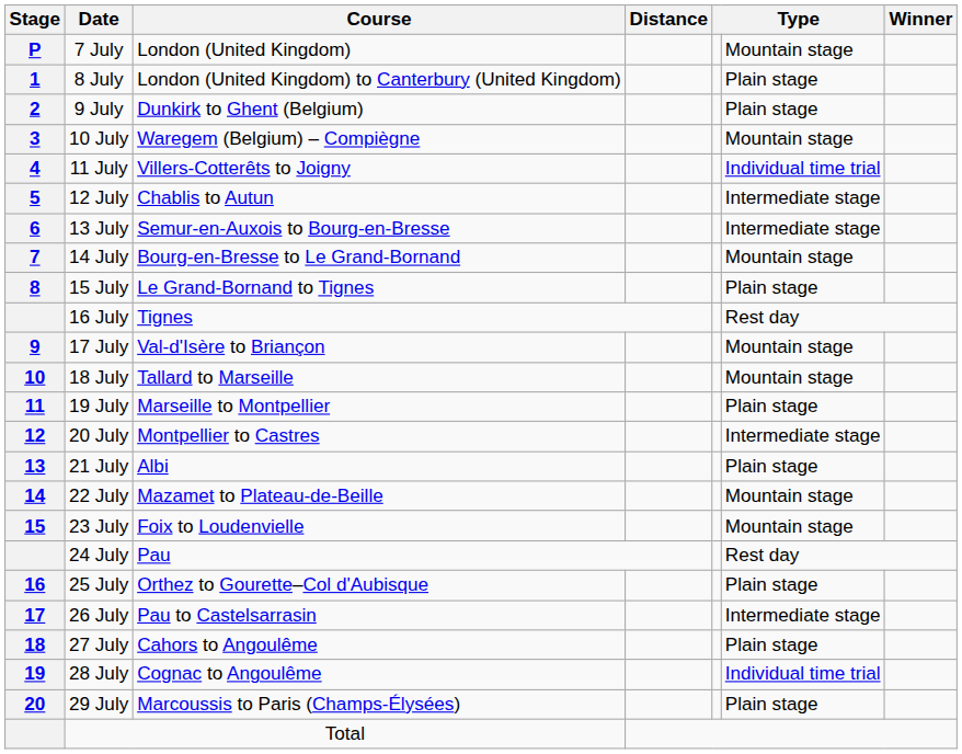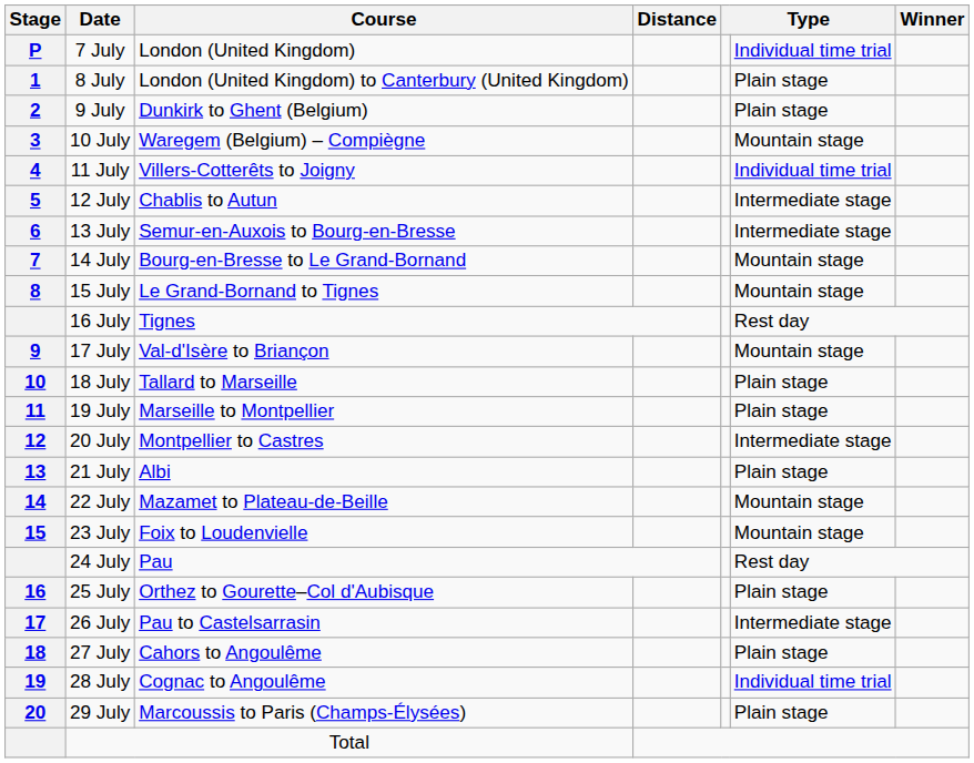 <table class="wikitable">
 <tr>
 <th scope="col">Stage</th>
 <th scope="col">Date</th>
 <th scope="col">Course</th>
 <th scope="col">Distance</th>
 <th scope="col" colspan="2">Type</th>
 <th scope="col">Winner</th>
 </tr>
 <tr>
 <th style="text-align:center"><a href='#'>P</a></th>
 <td style="text-align:center;">7 July</td>
 <td>London (United Kingdom)</td>
 <td style="text-align:center;"></td>
 <td style="text-align:center;"></td>
-<td>Mountain stage</td>
+<td><a href='#'>Individual time trial</a></td>
 <td></td>
 </tr>
 <tr>
 <th style="text-align:center"><a href='#'>1</a></th>
 <td style="text-align:center;">8 July</td>
 <td>London (United Kingdom) to <a href='#'>Canterbury</a> (United Kingdom)</td>
 <td style="text-align:center;"></td>
 <td style="text-align:center;"></td>
 <td>Plain stage</td>
 <td></td>
 </tr>
 <tr>
 <th style="text-align:center"><a href='#'>2</a></th>
 <td style="text-align:center;">9 July</td>
 <td><a href='#'>Dunkirk</a> to <a href='#'>Ghent</a> (Belgium)</td>
 <td style="text-align:center;"></td>
 <td style="text-align:center;"></td>
 <td>Plain stage</td>
 <td></td>
 </tr>
 <tr>
 <th style="text-align:center"><a href='#'>3</a></th>
 <td style="text-align:center;">10 July</td>
 <td><a href='#'>Waregem</a> (Belgium) – <a href='#'>Compiègne</a></td>
 <td style="text-align:center;"></td>
 <td style="text-align:center;"></td>
 <td>Mountain stage</td>
 <td></td>
 </tr>
 <tr>
 <th style="text-align:center"><a href='#'>4</a></th>
 <td style="text-align:center;">11 July</td>
 <td><a href='#'>Villers-Cotterêts</a> to <a href='#'>Joigny</a></td>
 <td style="text-align:center;"></td>
 <td style="text-align:center;"></td>
 <td><a href='#'>Individual time trial</a></td>
 <td></td>
 </tr>
 <tr>
 <th style="text-align:center"><a href='#'>5</a></th>
 <td style="text-align:center;">12 July</td>
 <td><a href='#'>Chablis</a> to <a href='#'>Autun</a></td>
 <td style="text-align:center;"></td>
 <td style="text-align:center;"></td>
 <td>Intermediate stage</td>
 <td></td>
 </tr>
 <tr>
 <th style="text-align:center"><a href='#'>6</a></th>
 <td style="text-align:center;">13 July</td>
 <td><a href='#'>Semur-en-Auxois</a> to <a href='#'>Bourg-en-Bresse</a></td>
 <td style="text-align:center;"></td>
 <td style="text-align:center;"></td>
 <td>Intermediate stage</td>
 <td></td>
 </tr>
 <tr>
 <th style="text-align:center"><a href='#'>7</a></th>
 <td style="text-align:center;">14 July</td>
 <td><a href='#'>Bourg-en-Bresse</a> to <a href='#'>Le Grand-Bornand</a></td>
 <td style="text-align:center;"></td>
 <td style="text-align:center;"></td>
 <td>Mountain stage</td>
 <td></td>
 </tr>
 <tr>
 <th style="text-align:center"><a href='#'>8</a></th>
 <td style="text-align:center;">15 July</td>
 <td><a href='#'>Le Grand-Bornand</a> to <a href='#'>Tignes</a></td>
 <td style="text-align:center;"></td>
 <td style="text-align:center;"></td>
-<td>Plain stage</td>
+<td>Mountain stage</td>
 <td></td>
 </tr>
 <tr>
 <th scope="row"></th>
 <td style="text-align:center;">16 July</td>
 <td colspan="2"><a href='#'>Tignes</a></td>
 <td></td>
 <td colspan="2">Rest day</td>
 </tr>
 <tr>
 <th style="text-align:center"><a href='#'>9</a></th>
 <td style="text-align:center;">17 July</td>
 <td><a href='#'>Val-d'Isère</a> to <a href='#'>Briançon</a></td>
 <td style="text-align:center;"></td>
 <td style="text-align:center;"></td>
 <td>Mountain stage</td>
 <td></td>
 </tr>
 <tr>
 <th style="text-align:center"><a href='#'>10</a></th>
 <td style="text-align:center;">18 July</td>
 <td><a href='#'>Tallard</a> to <a href='#'>Marseille</a></td>
 <td style="text-align:center;"></td>
 <td style="text-align:center;"></td>
-<td>Mountain stage</td>
+<td>Plain stage</td>
 <td></td>
 </tr>
 <tr>
 <th style="text-align:center"><a href='#'>11</a></th>
 <td style="text-align:center;">19 July</td>
 <td><a href='#'>Marseille</a> to <a href='#'>Montpellier</a></td>
 <td style="text-align:center;"></td>
 <td style="text-align:center;"></td>
 <td>Plain stage</td>
 <td></td>
 </tr>
 <tr>
 <th style="text-align:center"><a href='#'>12</a></th>
 <td style="text-align:center;">20 July</td>
 <td><a href='#'>Montpellier</a> to <a href='#'>Castres</a></td>
 <td style="text-align:center;"></td>
 <td style="text-align:center;"></td>
 <td>Intermediate stage</td>
 <td></td>
 </tr>
 <tr>
 <th style="text-align:center"><a href='#'>13</a></th>
 <td style="text-align:center;">21 July</td>
 <td><a href='#'>Albi</a></td>
 <td style="text-align:center;"></td>
 <td style="text-align:center;"></td>
 <td>Plain stage</td>
 <td></td>
 </tr>
 <tr>
 <th style="text-align:center"><a href='#'>14</a></th>
 <td style="text-align:center;">22 July</td>
 <td><a href='#'>Mazamet</a> to <a href='#'>Plateau-de-Beille</a></td>
 <td style="text-align:center;"></td>
 <td style="text-align:center;"></td>
 <td>Mountain stage</td>
 <td></td>
 </tr>
 <tr>
 <th style="text-align:center"><a href='#'>15</a></th>
 <td style="text-align:center;">23 July</td>
 <td><a href='#'>Foix</a> to <a href='#'>Loudenvielle</a></td>
 <td style="text-align:center;"></td>
 <td style="text-align:center;"></td>
 <td>Mountain stage</td>
 <td></td>
 </tr>
 <tr>
 <th scope="row"></th>
 <td style="text-align:center;">24 July</td>
 <td colspan="2"><a href='#'>Pau</a></td>
 <td></td>
 <td colspan="2">Rest day</td>
 </tr>
 <tr>
 <th style="text-align:center"><a href='#'>16</a></th>
 <td style="text-align:center;">25 July</td>
 <td><a href='#'>Orthez</a> to <a href='#'>Gourette</a>–<a href='#'>Col d'Aubisque</a></td>
 <td style="text-align:center;"></td>
 <td style="text-align:center;"></td>
 <td>Plain stage</td>
 <td></td>
 </tr>
 <tr>
 <th style="text-align:center"><a href='#'>17</a></th>
 <td style="text-align:center;">26 July</td>
 <td><a href='#'>Pau</a> to <a href='#'>Castelsarrasin</a></td>
 <td style="text-align:center;"></td>
 <td style="text-align:center;"></td>
 <td>Intermediate stage</td>
 <td></td>
 </tr>
 <tr>
 <th style="text-align:center"><a href='#'>18</a></th>
 <td style="text-align:center;">27 July</td>
 <td><a href='#'>Cahors</a> to <a href='#'>Angoulême</a></td>
 <td style="text-align:center;"></td>
 <td style="text-align:center;"></td>
 <td>Plain stage</td>
 <td></td>
 </tr>
 <tr>
 <th style="text-align:center"><a href='#'>19</a></th>
 <td style="text-align:center;">28 July</td>
 <td><a href='#'>Cognac</a> to <a href='#'>Angoulême</a></td>
 <td style="text-align:center;"></td>
 <td style="text-align:center;"></td>
 <td><a href='#'>Individual time trial</a></td>
 <td></s></td>
 </tr>
 <tr>
 <th style="text-align:center"><a href='#'>20</a></th>
 <td style="text-align:center;">29 July</td>
 <td><a href='#'>Marcoussis</a> to Paris (<a href='#'>Champs-Élysées</a>)</td>
 <td style="text-align:center;"></td>
 <td style="text-align:center;"></td>
 <td>Plain stage</td>
 <td></td>
 </tr>
 <tr>
 <th scope="row"></th>
 <td colspan="2" style="text-align:center">Total</td>
 <td colspan="4" style="text-align:center"></td>
 </tr>
 </table>
